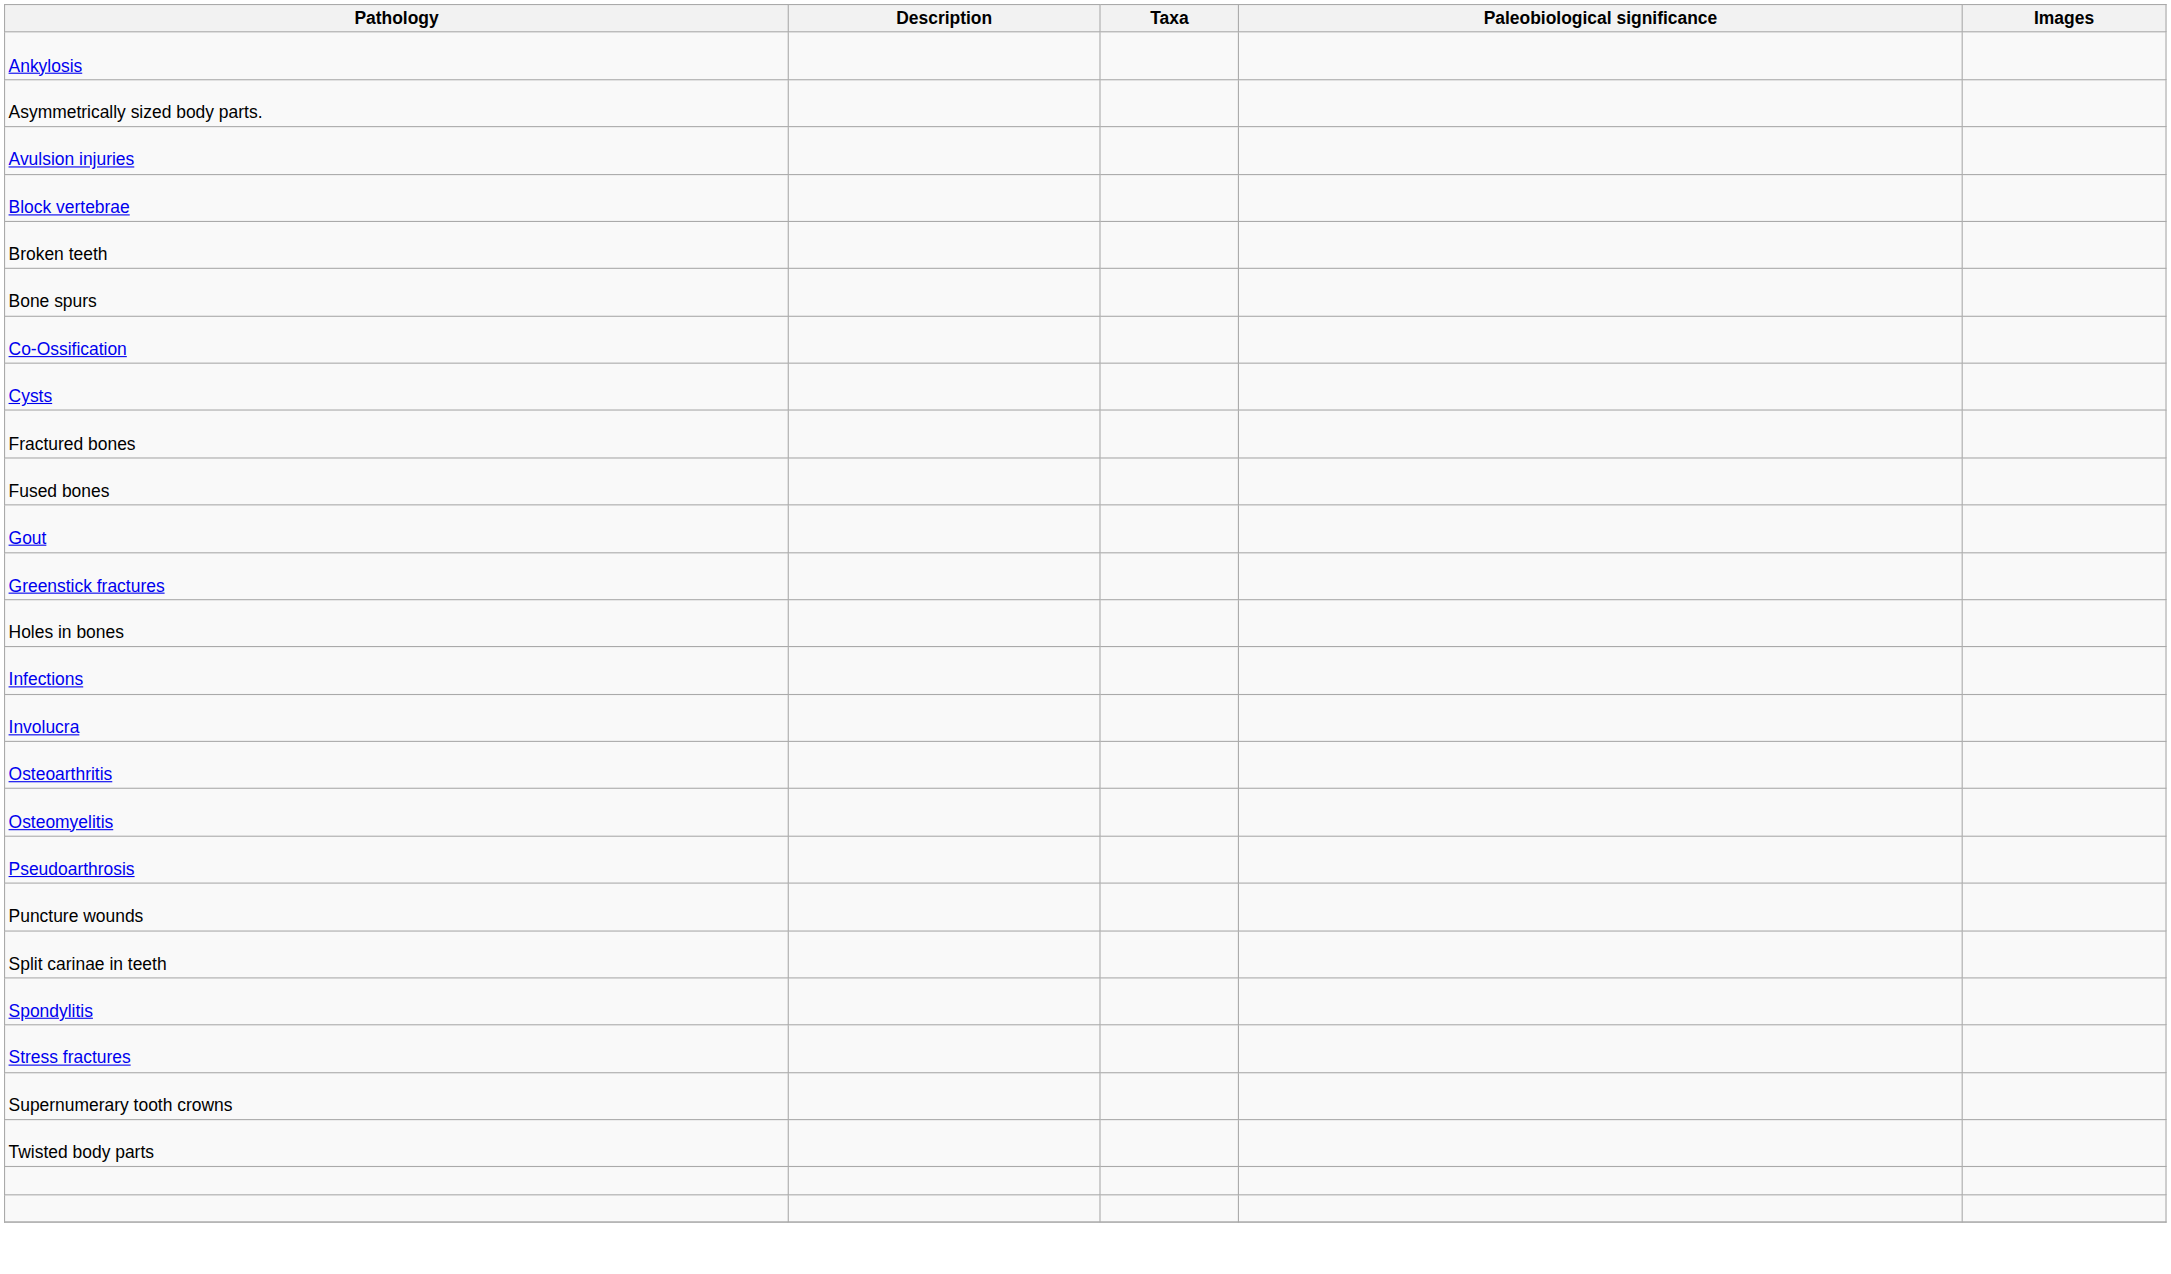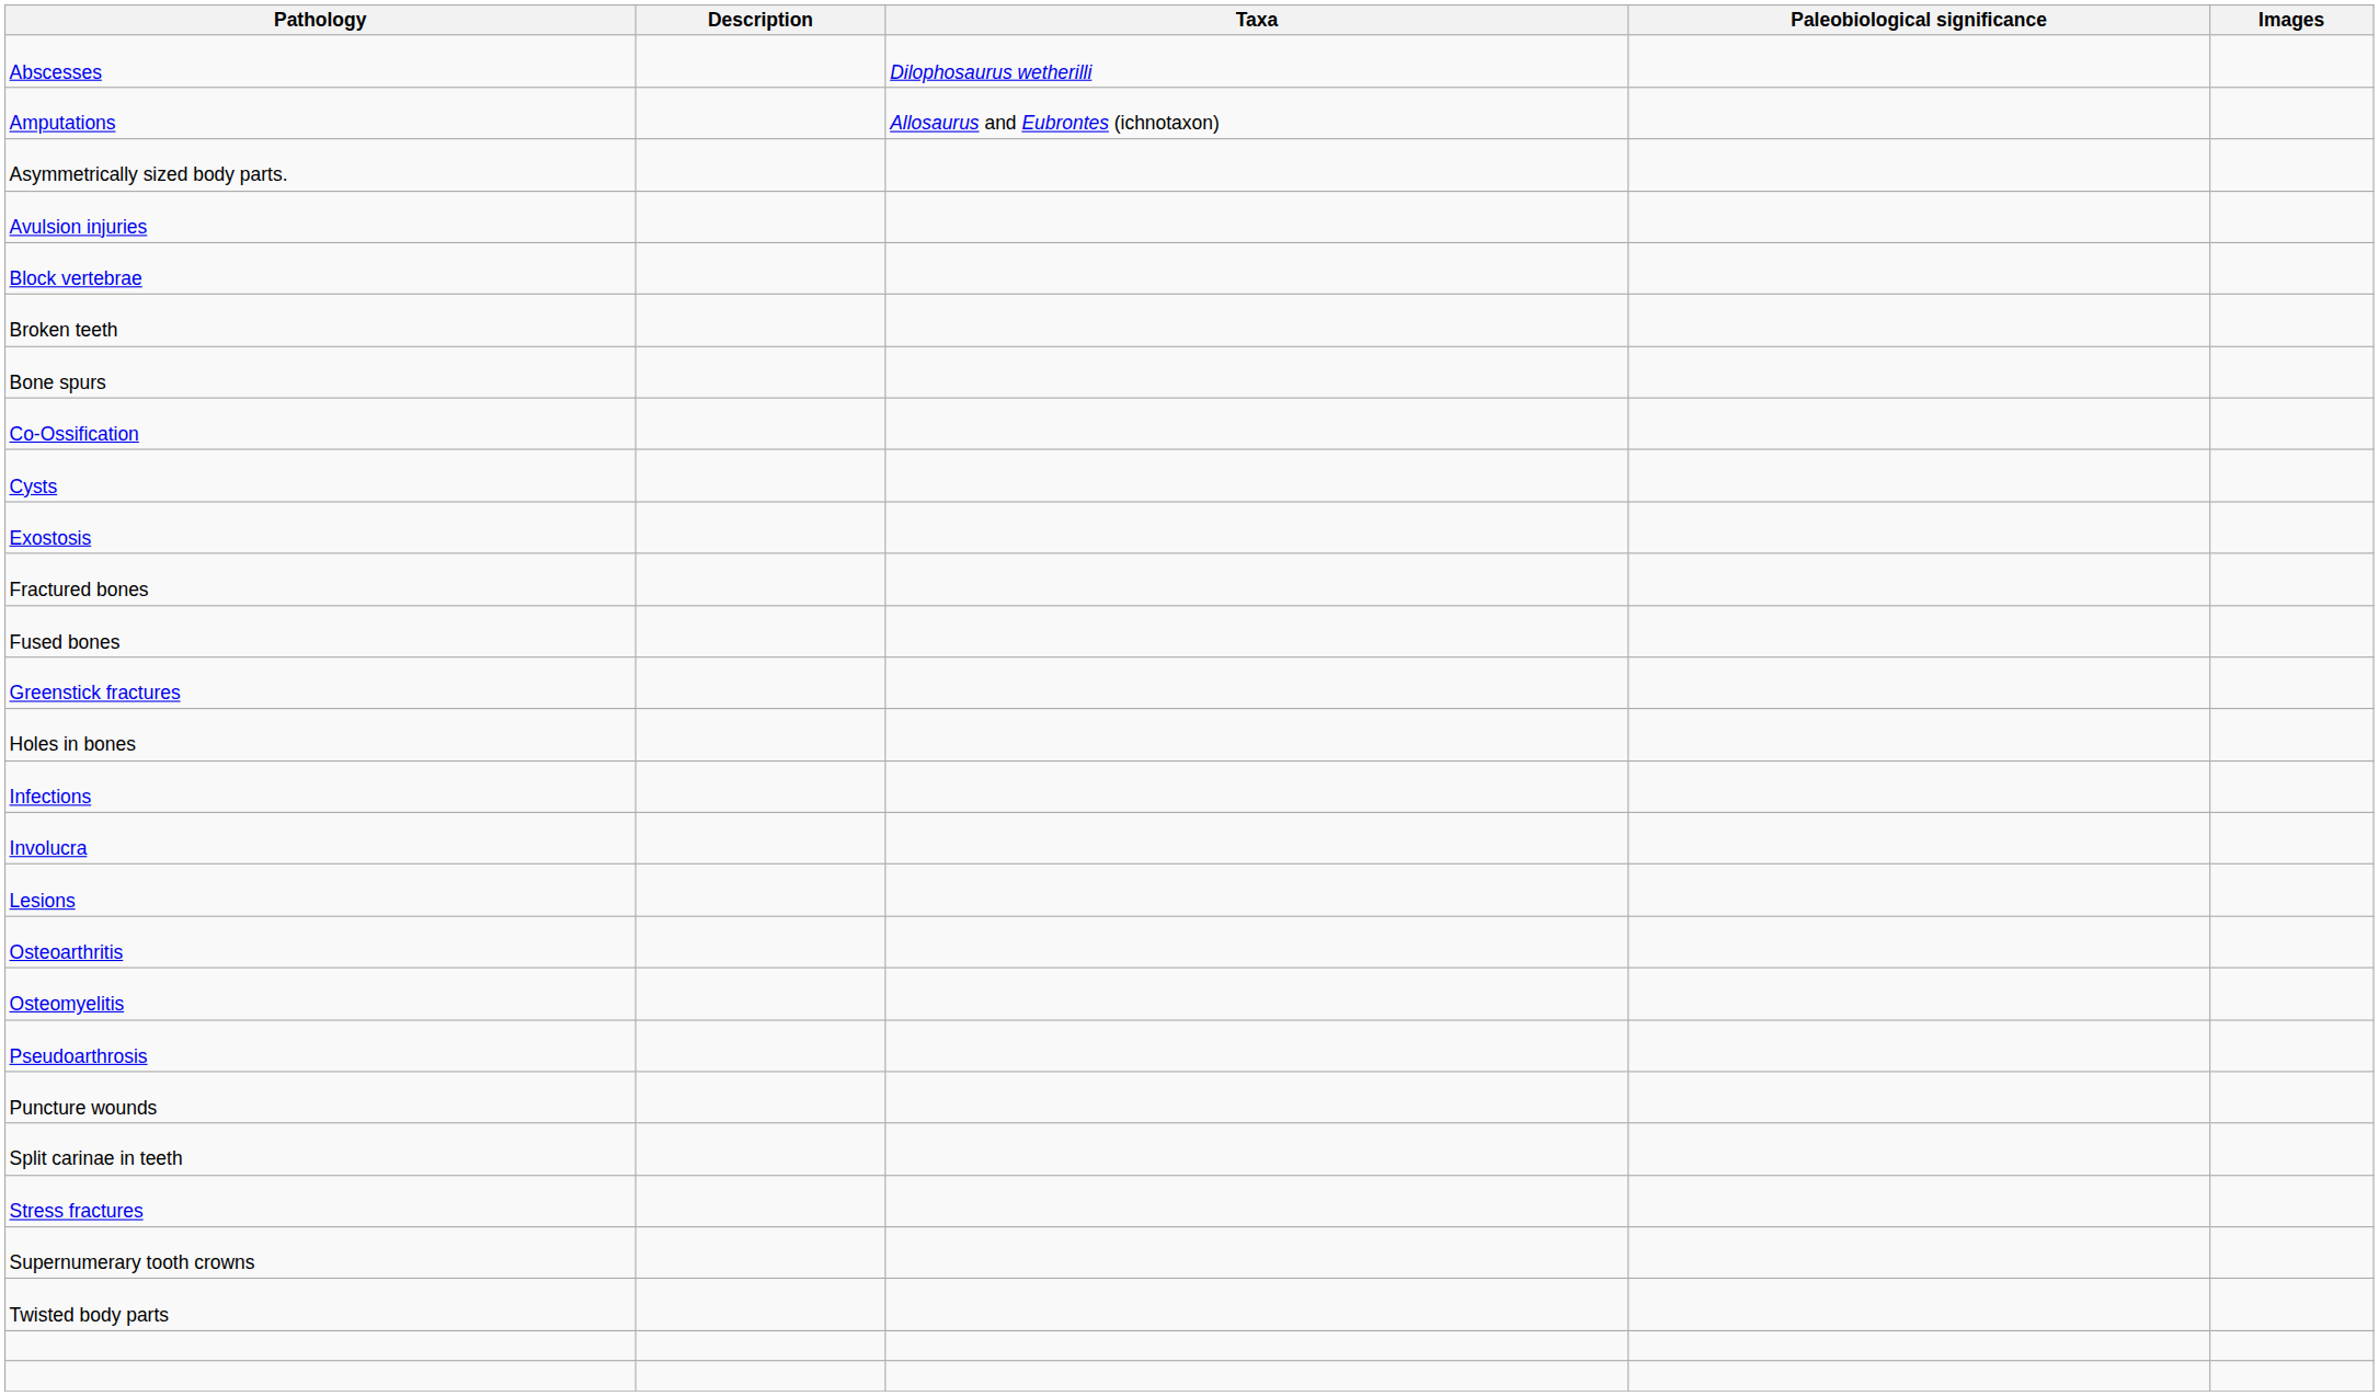 <table class="wikitable sortable" align="center" width="100%">
 <tr>
 <th>Pathology</th>
 <th>Description</th>
 <th>Taxa</th>
 <th>Paleobiological significance</th>
 <th>Images</th>
 </tr>
 <tr>
-<td><br><a href='#'>Ankylosis</a></td>
+<td><br><a href='#'>Abscesses</a></td>
 <td></td>
+<td><br><em><a href='#'>Dilophosaurus wetherilli</a></em></td>
 <td></td>
+<td><br></td>
+</tr>
+<tr>
+<td><br><a href='#'>Amputations</a></td>
+<td></td>
+<td><br><em><a href='#'>Allosaurus</a></em> and <em><a href='#'>Eubrontes</a></em> (ichnotaxon)</td>
 <td></td>
 <td><br></td>
 </tr>
 <tr>
 <td><br>Asymmetrically sized body parts.</td>
 <td></td>
 <td></td>
 <td></td>
 <td><br></td>
 </tr>
 <tr>
 <td><br><a href='#'>Avulsion injuries</a></td>
 <td></td>
 <td></td>
 <td></td>
 <td><br></td>
 </tr>
 <tr>
 <td><br><a href='#'>Block vertebrae</a></td>
 <td></td>
 <td></td>
 <td></td>
 <td><br></td>
 </tr>
 <tr>
 <td><br>Broken teeth</td>
 <td></td>
 <td></td>
 <td></td>
 <td><br></td>
 </tr>
 <tr>
 <td><br>Bone spurs</td>
 <td></td>
 <td></td>
 <td></td>
 <td><br></td>
 </tr>
 <tr>
 <td><br><a href='#'>Co-Ossification</a></td>
 <td></td>
 <td></td>
 <td></td>
 <td><br></td>
 </tr>
 <tr>
 <td><br><a href='#'>Cysts</a></td>
 <td></td>
 <td></td>
 <td><br></td>
 </tr>
 <tr>
+<td><br><a href='#'>Exostosis</a></td>
+<td></td>
+<td></td>
+<td></td>
+<td><br></td>
+</tr>
+<tr>
 <td><br>Fractured bones</td>
 <td></td>
 <td></td>
 <td></td>
 <td><br></td>
 </tr>
 <tr>
 <td><br>Fused bones</td>
-<td></td>
-<td></td>
-<td></td>
-<td><br></td>
-</tr>
-<tr>
-<td><br><a href='#'>Gout</a></td>
 <td></td>
 <td></td>
 <td></td>
 <td><br></td>
 </tr>
 <tr>
 <td><br><a href='#'>Greenstick fractures</a></td>
 <td></td>
 <td></td>
 <td></td>
 <td><br></td>
 </tr>
 <tr>
 <td><br>Holes in bones</td>
 <td></td>
 <td></td>
 <td></td>
 <td><br></td>
 </tr>
 <tr>
 <td><br><a href='#'>Infections</a></td>
 <td></td>
 <td></td>
 <td></td>
 <td><br></td>
 </tr>
 <tr>
 <td><br><a href='#'>Involucra</a></td>
+<td></td>
+<td></td>
+<td></td>
+<td><br></td>
+</tr>
+<tr>
+<td><br><a href='#'>Lesions</a></td>
 <td></td>
 <td></td>
 <td></td>
 <td><br></td>
 </tr>
 <tr>
 <td><br><a href='#'>Osteoarthritis</a></td>
 <td></td>
 <td></td>
 <td></td>
 <td><br></td>
 </tr>
 <tr>
 <td><br><a href='#'>Osteomyelitis</a></td>
 <td></td>
 <td></td>
 <td></td>
 <td><br></td>
 </tr>
 <tr>
 <td><br><a href='#'>Pseudoarthrosis</a></td>
 <td></td>
 <td></td>
 <td></td>
 <td><br></td>
 </tr>
 <tr>
 <td><br>Puncture wounds</td>
 <td></td>
 <td></td>
 <td></td>
 <td><br></td>
 </tr>
 <tr>
 <td><br>Split carinae in teeth</td>
-<td></td>
-<td></td>
-<td></td>
-<td><br></td>
-</tr>
-<tr>
-<td><br><a href='#'>Spondylitis</a></td>
 <td></td>
 <td></td>
 <td></td>
 <td><br></td>
 </tr>
 <tr>
 <td><br><a href='#'>Stress fractures</a></td>
 <td></td>
 <td></td>
 <td></td>
 <td><br></td>
 </tr>
 <tr>
 <td><br>Supernumerary tooth crowns</td>
 <td></td>
 <td></td>
 <td></td>
 <td><br></td>
 </tr>
 <tr>
 <td><br>Twisted body parts</td>
 <td></td>
 <td></td>
 <td></td>
 <td><br></td>
 </tr>
 <tr>
 <td></td>
 <td></td>
 <td></td>
 <td></td>
 <td><br></td>
 </tr>
 <tr>
 <td></td>
 <td></td>
 <td></td>
 <td></td>
 <td><br></td>
 </tr>
 <tr>
 </tr>
 </table>
